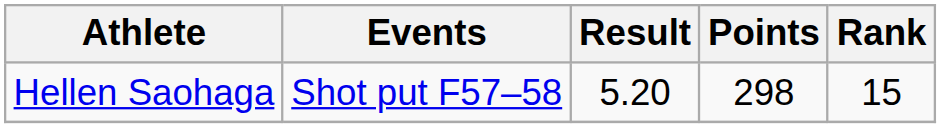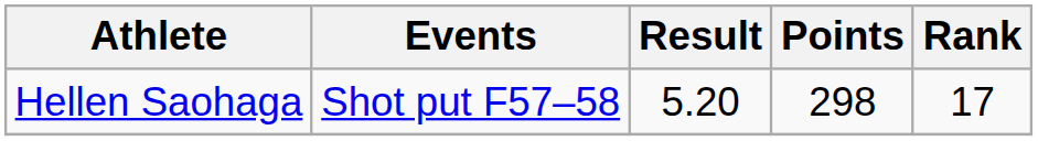 <table class=wikitable>
 <tr>
 <th>Athlete</th>
 <th>Events</th>
 <th>Result</th>
 <th>Points</th>
 <th>Rank</th>
 </tr>
 <tr>
 <td><a href='#'>Hellen Saohaga</a></td>
 <td><a href='#'>Shot put F57–58</a></td>
 <td align="center">5.20</td>
 <td align="center">298</td>
-<td align="center">15</td>
+<td align="center">17</td>
 </tr>
 <tr>
 </tr>
 </table>
